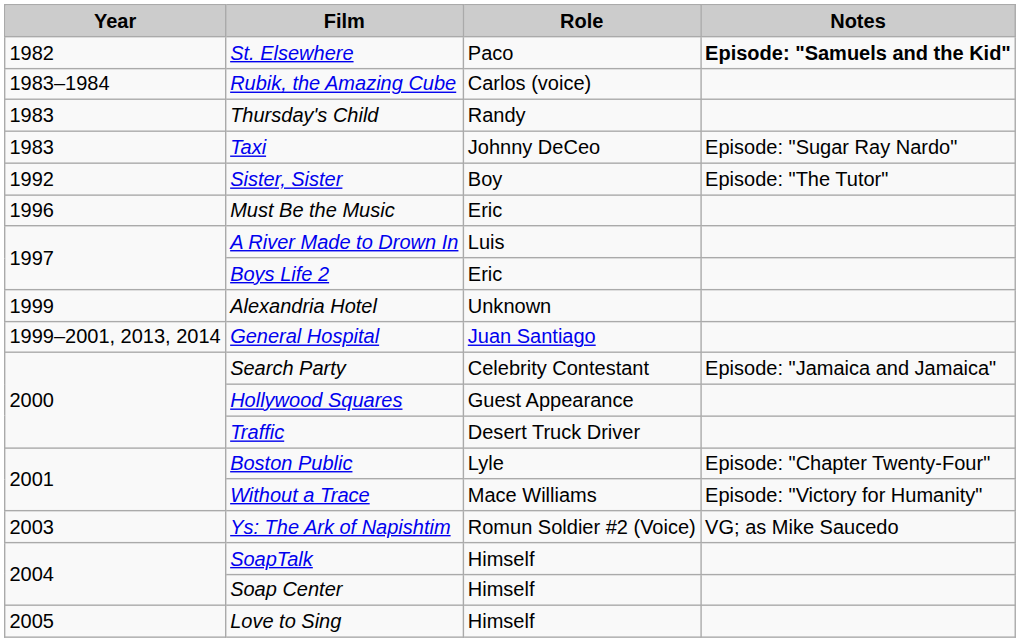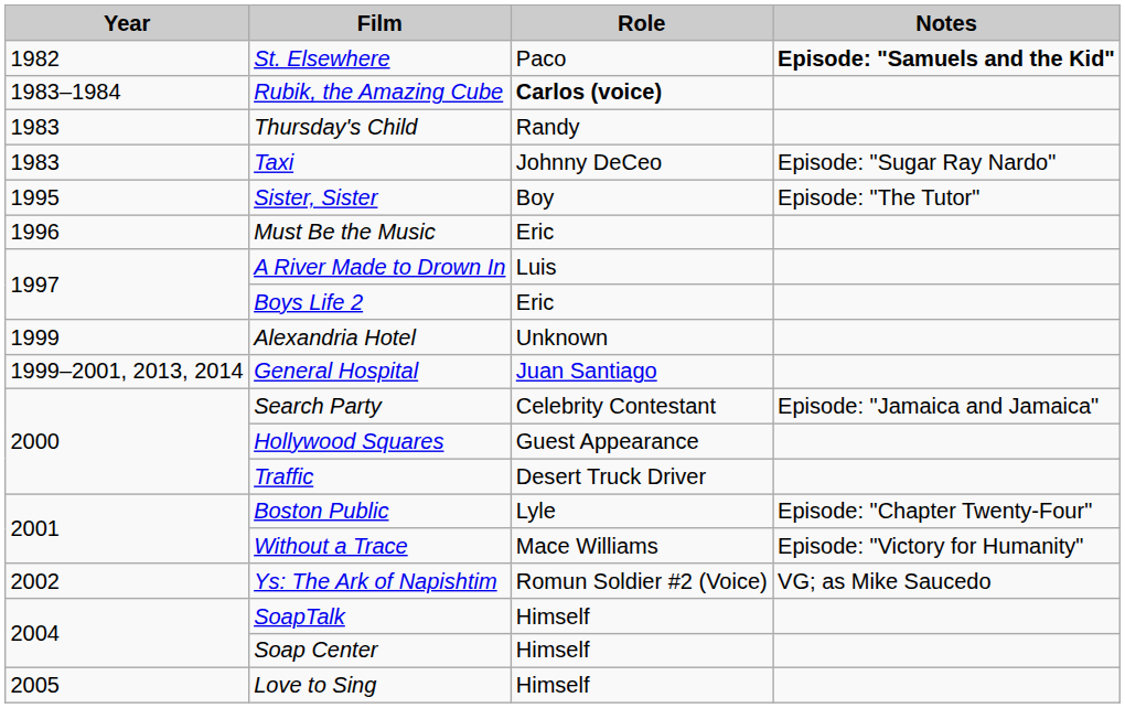 <table class="wikitable" style="font-size:90%">
 <tr>
 <th style="background:#CCCCCC">Year</th>
 <th style="background:#CCCCCC">Film</th>
 <th style="background:#CCCCCC">Role</th>
 <th style="background:#CCCCCC">Notes</th>
 </tr>
 <tr>
 <td>1982</td>
 <td><em><a href='#'>St. Elsewhere</a></em></td>
 <td>Paco</td>
 <td><strong>Episode: "Samuels and the Kid"</strong></td>
 </tr>
 <tr>
 <td>1983–1984</td>
 <td><em><a href='#'>Rubik, the Amazing Cube</a></em></td>
-<td>Carlos (voice)</td>
+<td><strong>Carlos (voice)</strong></td>
 <td></td>
 </tr>
 <tr>
 <td>1983</td>
 <td><em>Thursday's Child</em></td>
 <td>Randy</td>
 <td></td>
 </tr>
 <tr>
 <td>1983</td>
 <td><em><a href='#'>Taxi</a></em></td>
 <td>Johnny DeCeo</td>
 <td>Episode: "Sugar Ray Nardo"</td>
 </tr>
 <tr>
-<td>1992</td>
+<td>1995</td>
 <td><em><a href='#'>Sister, Sister</a></em></td>
 <td>Boy</td>
 <td>Episode: "The Tutor"</td>
 </tr>
 <tr>
 <td>1996</td>
 <td><em>Must Be the Music</em></td>
 <td>Eric</td>
 <td></td>
 </tr>
 <tr>
 <td rowspan="2">1997</td>
 <td><em><a href='#'>A River Made to Drown In</a></em></td>
 <td>Luis</td>
 <td></td>
 </tr>
 <tr>
 <td><em><a href='#'>Boys Life 2</a></em></td>
 <td>Eric</td>
 <td></td>
 </tr>
 <tr>
 <td>1999</td>
 <td><em>Alexandria Hotel</em></td>
 <td>Unknown</td>
 <td></td>
 </tr>
 <tr>
 <td>1999–2001, 2013, 2014</td>
 <td><em><a href='#'>General Hospital</a></em></td>
 <td><a href='#'>Juan Santiago</a></td>
 <td></td>
 </tr>
 <tr>
 <td rowspan="3">2000</td>
 <td><em>Search Party</em></td>
 <td>Celebrity Contestant</td>
 <td>Episode: "Jamaica and Jamaica"</td>
 </tr>
 <tr>
 <td><em><a href='#'>Hollywood Squares</a></em></td>
 <td>Guest Appearance</td>
 <td></td>
 </tr>
 <tr>
 <td><em><a href='#'>Traffic</a></em></td>
 <td>Desert Truck Driver</td>
 <td></td>
 </tr>
 <tr>
 <td rowspan="2">2001</td>
 <td><em><a href='#'>Boston Public</a></em></td>
 <td>Lyle</td>
 <td>Episode: "Chapter Twenty-Four"</td>
 </tr>
 <tr>
 <td><em><a href='#'>Without a Trace</a></em></td>
 <td>Mace Williams</td>
 <td>Episode: "Victory for Humanity"</td>
 </tr>
 <tr>
-<td>2003</td>
+<td>2002</td>
 <td><em><a href='#'>Ys: The Ark of Napishtim</a></em></td>
 <td>Romun Soldier #2 (Voice)</td>
 <td>VG; as Mike Saucedo</td>
 </tr>
 <tr>
 <td rowspan="2">2004</td>
 <td><em><a href='#'>SoapTalk</a></em></td>
 <td>Himself</td>
 <td></td>
 </tr>
 <tr>
 <td><em>Soap Center</em></td>
 <td>Himself</td>
 <td></td>
 </tr>
 <tr>
 <td>2005</td>
 <td><em>Love to Sing</em></td>
 <td>Himself</td>
 <td></td>
 </tr>
 </table>
